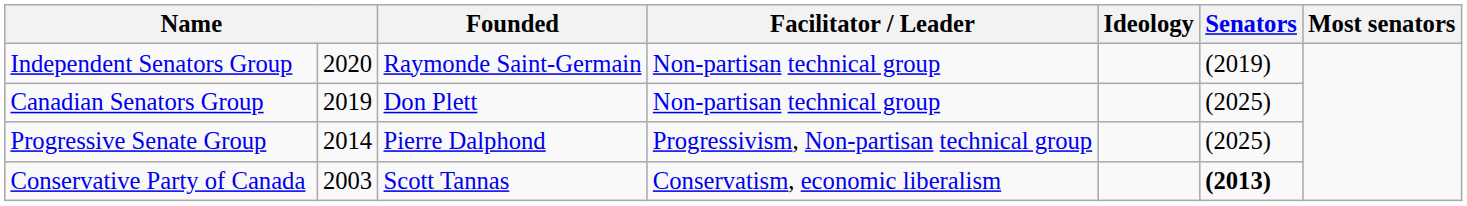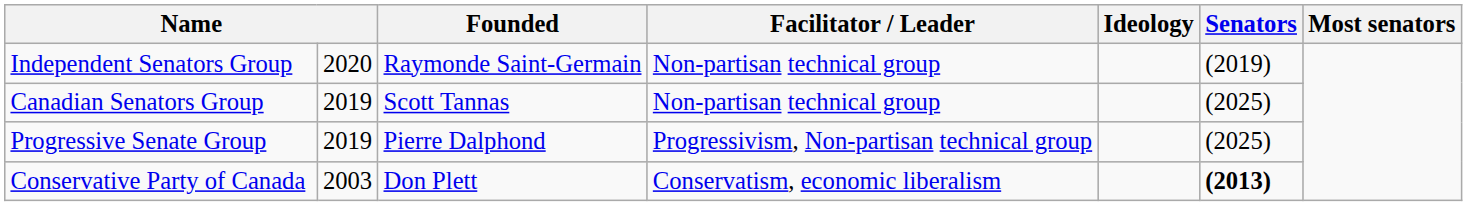 <table class="wikitable sortable">
 <tr>
 <th colspan="2">Name</th>
 <th>Founded</th>
 <th class="unsortable">Facilitator / Leader</th>
 <th class="unsortable">Ideology</th>
 <th><a href='#'>Senators</a> </th>
 <th>Most senators</th>
 </tr>
 <tr>
 <td><a href='#'>Independent Senators Group</a><br><small></small></td>
 <td>2020</td>
 <td><a href='#'>Raymonde Saint-Germain</a></td>
 <td><a href='#'>Non-partisan</a> <a href='#'>technical group</a></td>
 <td>  </td>
 <td> (2019)</td>
 </tr>
 <tr>
 <td><a href='#'>Canadian Senators Group</a><br><small></small></td>
 <td>2019</td>
-<td><a href='#'>Don Plett</a></td>
+<td><a href='#'>Scott Tannas</a></td>
 <td><a href='#'>Non-partisan</a> <a href='#'>technical group</a></td>
 <td>  </td>
 <td> (2025)</td>
 </tr>
 <tr>
 <td><a href='#'>Progressive Senate Group</a><br><small></small></td>
-<td>2014</td>
+<td>2019</td>
 <td><a href='#'>Pierre Dalphond</a></td>
 <td><a href='#'>Progressivism</a>, <a href='#'>Non-partisan</a> <a href='#'>technical group</a></td>
 <td>  </td>
 <td> (2025)</td>
 </tr>
 <tr>
 <td><a href='#'>Conservative Party of Canada</a> <br><small></small></td>
 <td>2003</td>
-<td><a href='#'>Scott Tannas</a></td>
+<td><a href='#'>Don Plett</a></td>
 <td><a href='#'>Conservatism</a>, <a href='#'>economic liberalism</a></td>
 <td>  </td>
 <td><strong> (2013)</strong></td>
 </tr>
 </table>
